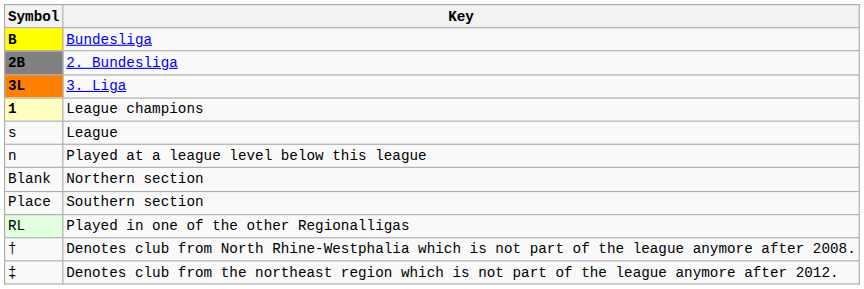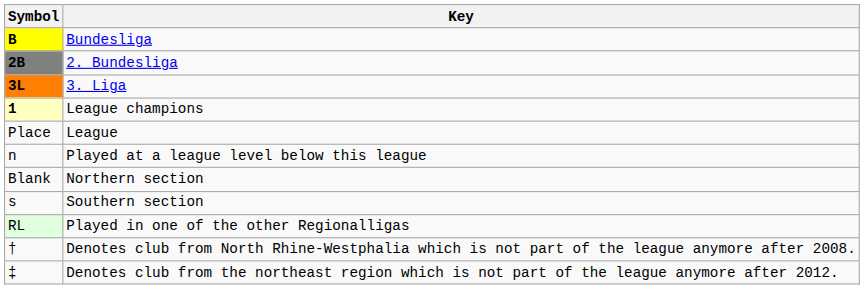 <table class="wikitable" align="center">
 <tr>
 <th>Symbol</th>
 <th>Key</th>
 </tr>
 <tr>
 <td style="background:#FFFF00"><strong>B</strong></td>
 <td><a href='#'>Bundesliga</a></td>
 </tr>
 <tr>
 <td style="background:#808080"><strong>2B</strong></td>
 <td><a href='#'>2. Bundesliga</a></td>
 </tr>
 <tr>
 <td style="background:#FF7F00"><strong>3L</strong></td>
 <td><a href='#'>3. Liga</a></td>
 </tr>
 <tr>
 <td style="background:#ffffbf"><strong>1</strong></td>
 <td>League champions</td>
 </tr>
 <tr>
-<td>s</td>
+<td>Place</td>
 <td>League</td>
 </tr>
 <tr>
 <td>n</td>
 <td>Played at a league level below this league</td>
 </tr>
 <tr>
 <td>Blank</td>
 <td>Northern section</td>
 </tr>
 <tr>
-<td>Place</td>
+<td>s</td>
 <td>Southern section</td>
 </tr>
 <tr>
 <td style="background:#dfffdf">RL</td>
 <td>Played in one of the other Regionalligas</td>
 </tr>
 <tr>
 <td>†</td>
 <td>Denotes club from North Rhine-Westphalia which is not part of the league anymore after 2008.</td>
 </tr>
 <tr>
 <td>‡</td>
 <td>Denotes club from the northeast region which is not part of the league anymore after 2012.</td>
 </tr>
 </table>
